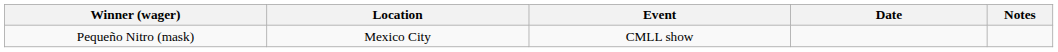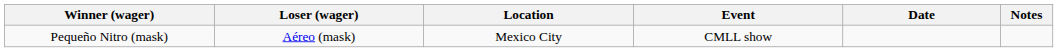 <table class="wikitable sortable" width=100%  style="text-align: center">
 <tr>
 <th width=20% scope="col">Winner (wager)</th>
+<th width=20% scope="col">Loser (wager)</th>
 <th width=20% scope="col">Location</th>
 <th width=20% scope="col">Event</th>
 <th width=15% scope="col">Date</th>
 <th class="unsortable" width=5% scope="col">Notes</th>
 </tr>
 <tr>
 <td>Pequeño Nitro (mask)</td>
+<td><a href='#'>Aéreo</a> (mask)</td>
 <td>Mexico City</td>
 <td>CMLL show</td>
 <td></td>
 <td></td>
 </tr>
 </table>
